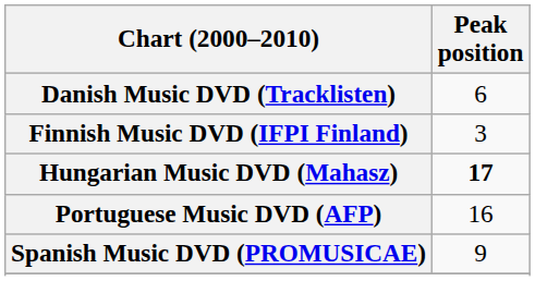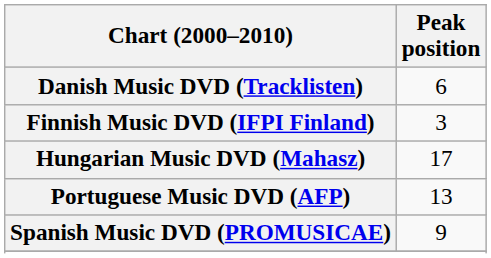 <table class="wikitable sortable plainrowheaders">
 <tr>
 <th>Chart (2000–2010)</th>
 <th>Peak<br>position</th>
 </tr>
 <tr>
 <th scope="row">Danish Music DVD (<a href='#'>Tracklisten</a>)</th>
 <td align="center">6</td>
 </tr>
 <tr>
 <th scope="row">Finnish Music DVD (<a href='#'>IFPI Finland</a>)</th>
 <td align="center">3</td>
 </tr>
 <tr>
 <th scope="row">Hungarian Music DVD (<a href='#'>Mahasz</a>)</th>
-<td align="center"><strong>17</strong></td>
+<td align="center">17</td>
 </tr>
 <tr>
 <th scope="row">Portuguese Music DVD (<a href='#'>AFP</a>)</th>
-<td align="center">16</td>
+<td align="center">13</td>
 </tr>
 <tr>
 <th scope="row">Spanish Music DVD (<a href='#'>PROMUSICAE</a>)</th>
 <td align="center">9</td>
 </tr>
 <tr>
 </tr>
 <tr>
 </tr>
 </table>
